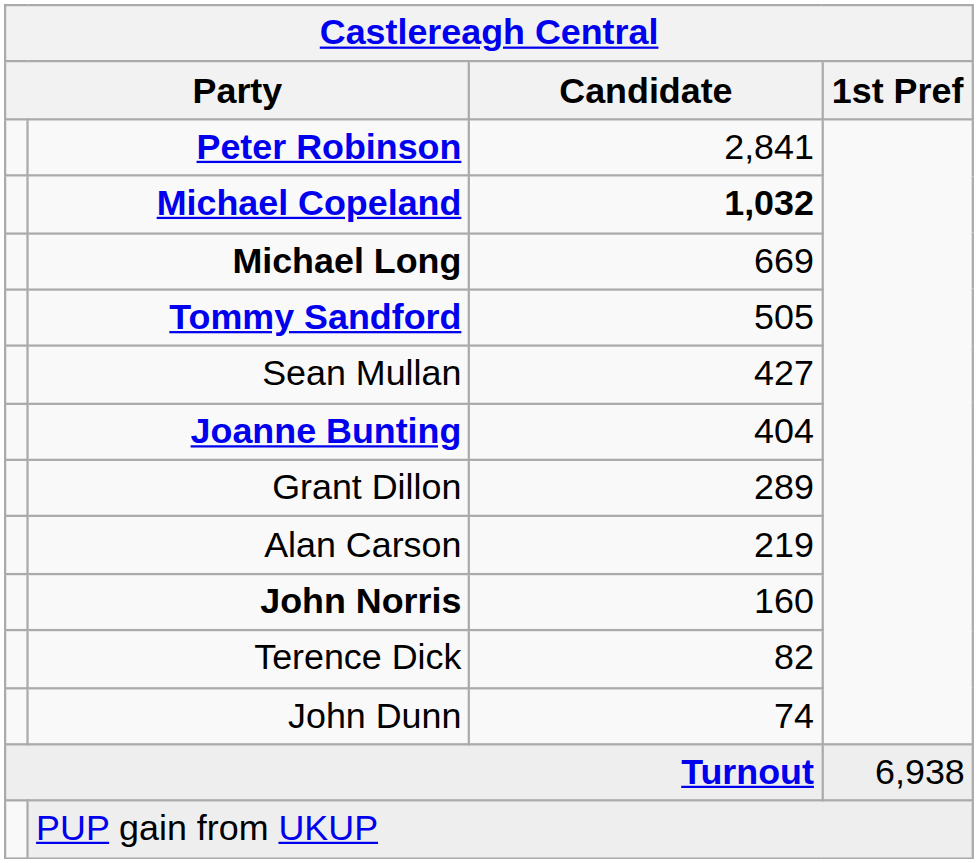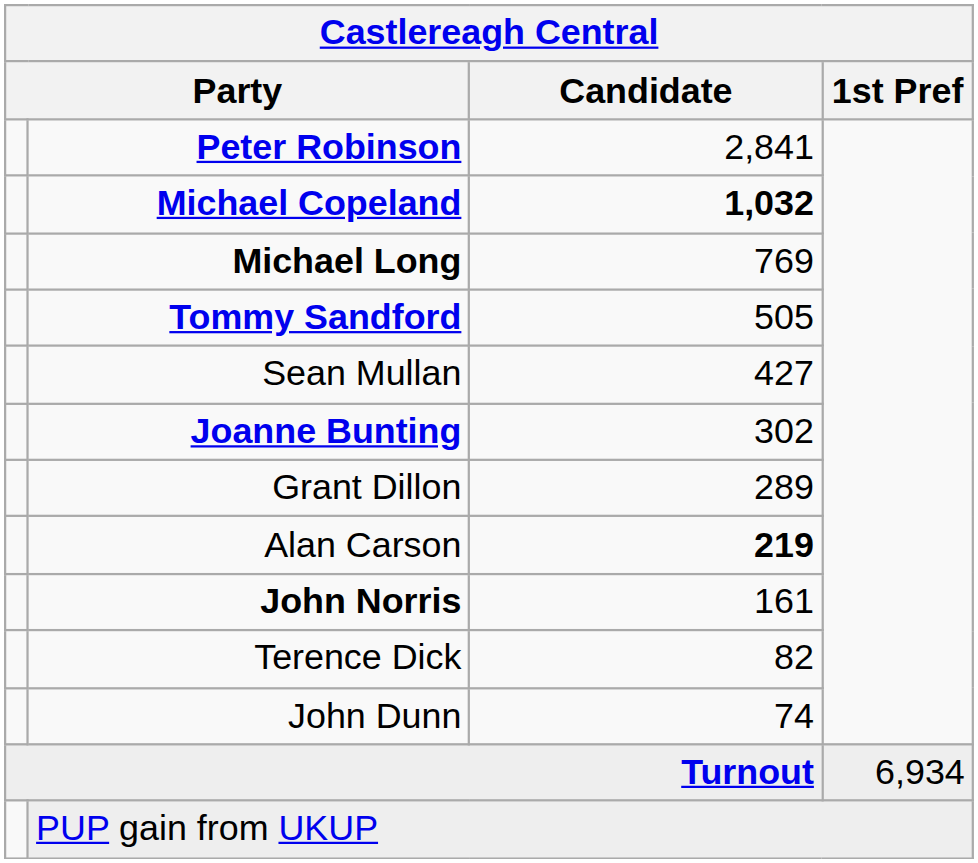 <table class="wikitable">
 <tr>
 <th colspan="4" align="center"><a href='#'>Castlereagh Central</a></th>
 </tr>
 <tr>
 <th colspan="2" align="center" width=200>Party</th>
 <th width=150>Candidate</th>
 <th width=60>1st Pref</th>
 </tr>
 <tr>
 <td></td>
 <td align="right"><strong><a href='#'>Peter Robinson</a></strong></td>
 <td align="right">2,841</td>
 </tr>
 <tr>
 <td></td>
 <td align="right"><strong><a href='#'>Michael Copeland</a></strong></td>
 <td align="right"><strong>1,032</strong></td>
 </tr>
 <tr>
 <td></td>
 <td align="right"><strong>Michael Long</strong></td>
-<td align="right">669</td>
+<td align="right">769</td>
 </tr>
 <tr>
 <td></td>
 <td align="right"><strong><a href='#'>Tommy Sandford</a></strong></td>
 <td align="right">505</td>
 </tr>
 <tr>
 <td></td>
 <td align="right">Sean Mullan</td>
 <td align="right">427</td>
 </tr>
 <tr>
 <td></td>
 <td align="right"><strong><a href='#'>Joanne Bunting</a></strong></td>
-<td align="right">404</td>
+<td align="right">302</td>
 </tr>
 <tr>
 <td></td>
 <td align="right">Grant Dillon</td>
 <td align="right">289</td>
 </tr>
 <tr>
 <td></td>
 <td align="right">Alan Carson</td>
-<td align="right">219</td>
+<td align="right"><strong>219</strong></td>
 </tr>
 <tr>
 <td></td>
 <td align="right"><strong>John Norris</strong></td>
-<td align="right">160</td>
+<td align="right">161</td>
 </tr>
 <tr>
 <td></td>
 <td align="right">Terence Dick</td>
 <td align="right">82</td>
 </tr>
 <tr>
 <td></td>
 <td align="right">John Dunn</td>
 <td align="right">74</td>
 </tr>
 <tr bgcolor="EEEEEE">
 <td colspan=3 align="right"><strong><a href='#'>Turnout</a></strong></td>
-<td align="right">6,938</td>
+<td align="right">6,934</td>
 </tr>
 <tr>
 <td bgcolor=></td>
 <td colspan=3 bgcolor="EEEEEE"><a href='#'>PUP</a> gain from <a href='#'>UKUP</a></td>
 </tr>
 </table>
